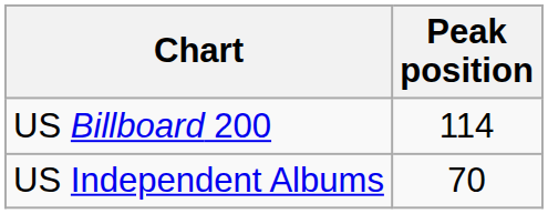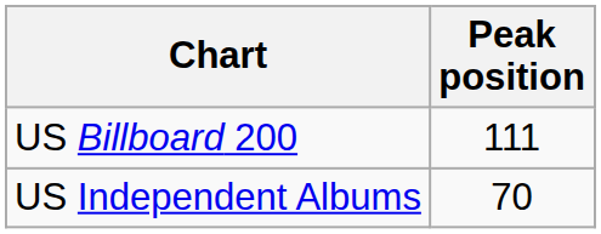 <table class="wikitable">
 <tr>
 <th>Chart</th>
 <th>Peak<br>position</th>
 </tr>
 <tr>
 <td>US <a href='#'><em>Billboard</em> 200</a></td>
-<td align="center">114</td>
+<td align="center">111</td>
 </tr>
 <tr>
 <td>US <a href='#'>Independent Albums</a></td>
 <td align="center">70</td>
 </tr>
 </table>
